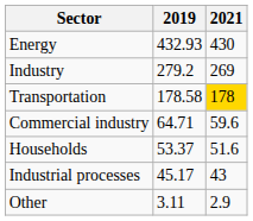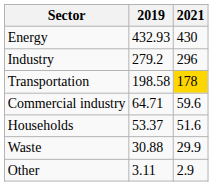 <table class="wikitable">
 <tr>
 <th>Sector</th>
 <th>2019</th>
 <th>2021</th>
 </tr>
 <tr>
 <td>Energy</td>
 <td>432.93</td>
 <td>430</td>
 </tr>
 <tr>
 <td>Industry</td>
 <td>279.2</td>
-<td>269</td>
+<td>296</td>
 </tr>
 <tr>
 <td>Transportation</td>
-<td>178.58</td>
+<td>198.58</td>
 <td style="background: gold;">178</td>
 </tr>
 <tr>
 <td>Commercial industry</td>
 <td>64.71</td>
 <td>59.6</td>
 </tr>
 <tr>
 <td>Households</td>
 <td>53.37</td>
 <td>51.6</td>
 </tr>
 <tr>
-<td>Industrial processes</td>
-<td>45.17</td>
-<td>43</td>
+<td>Waste</td>
+<td>30.88</td>
+<td>29.9</td>
 </tr>
 <tr>
 <td>Other</td>
 <td>3.11</td>
 <td>2.9</td>
 </tr>
 </table>
